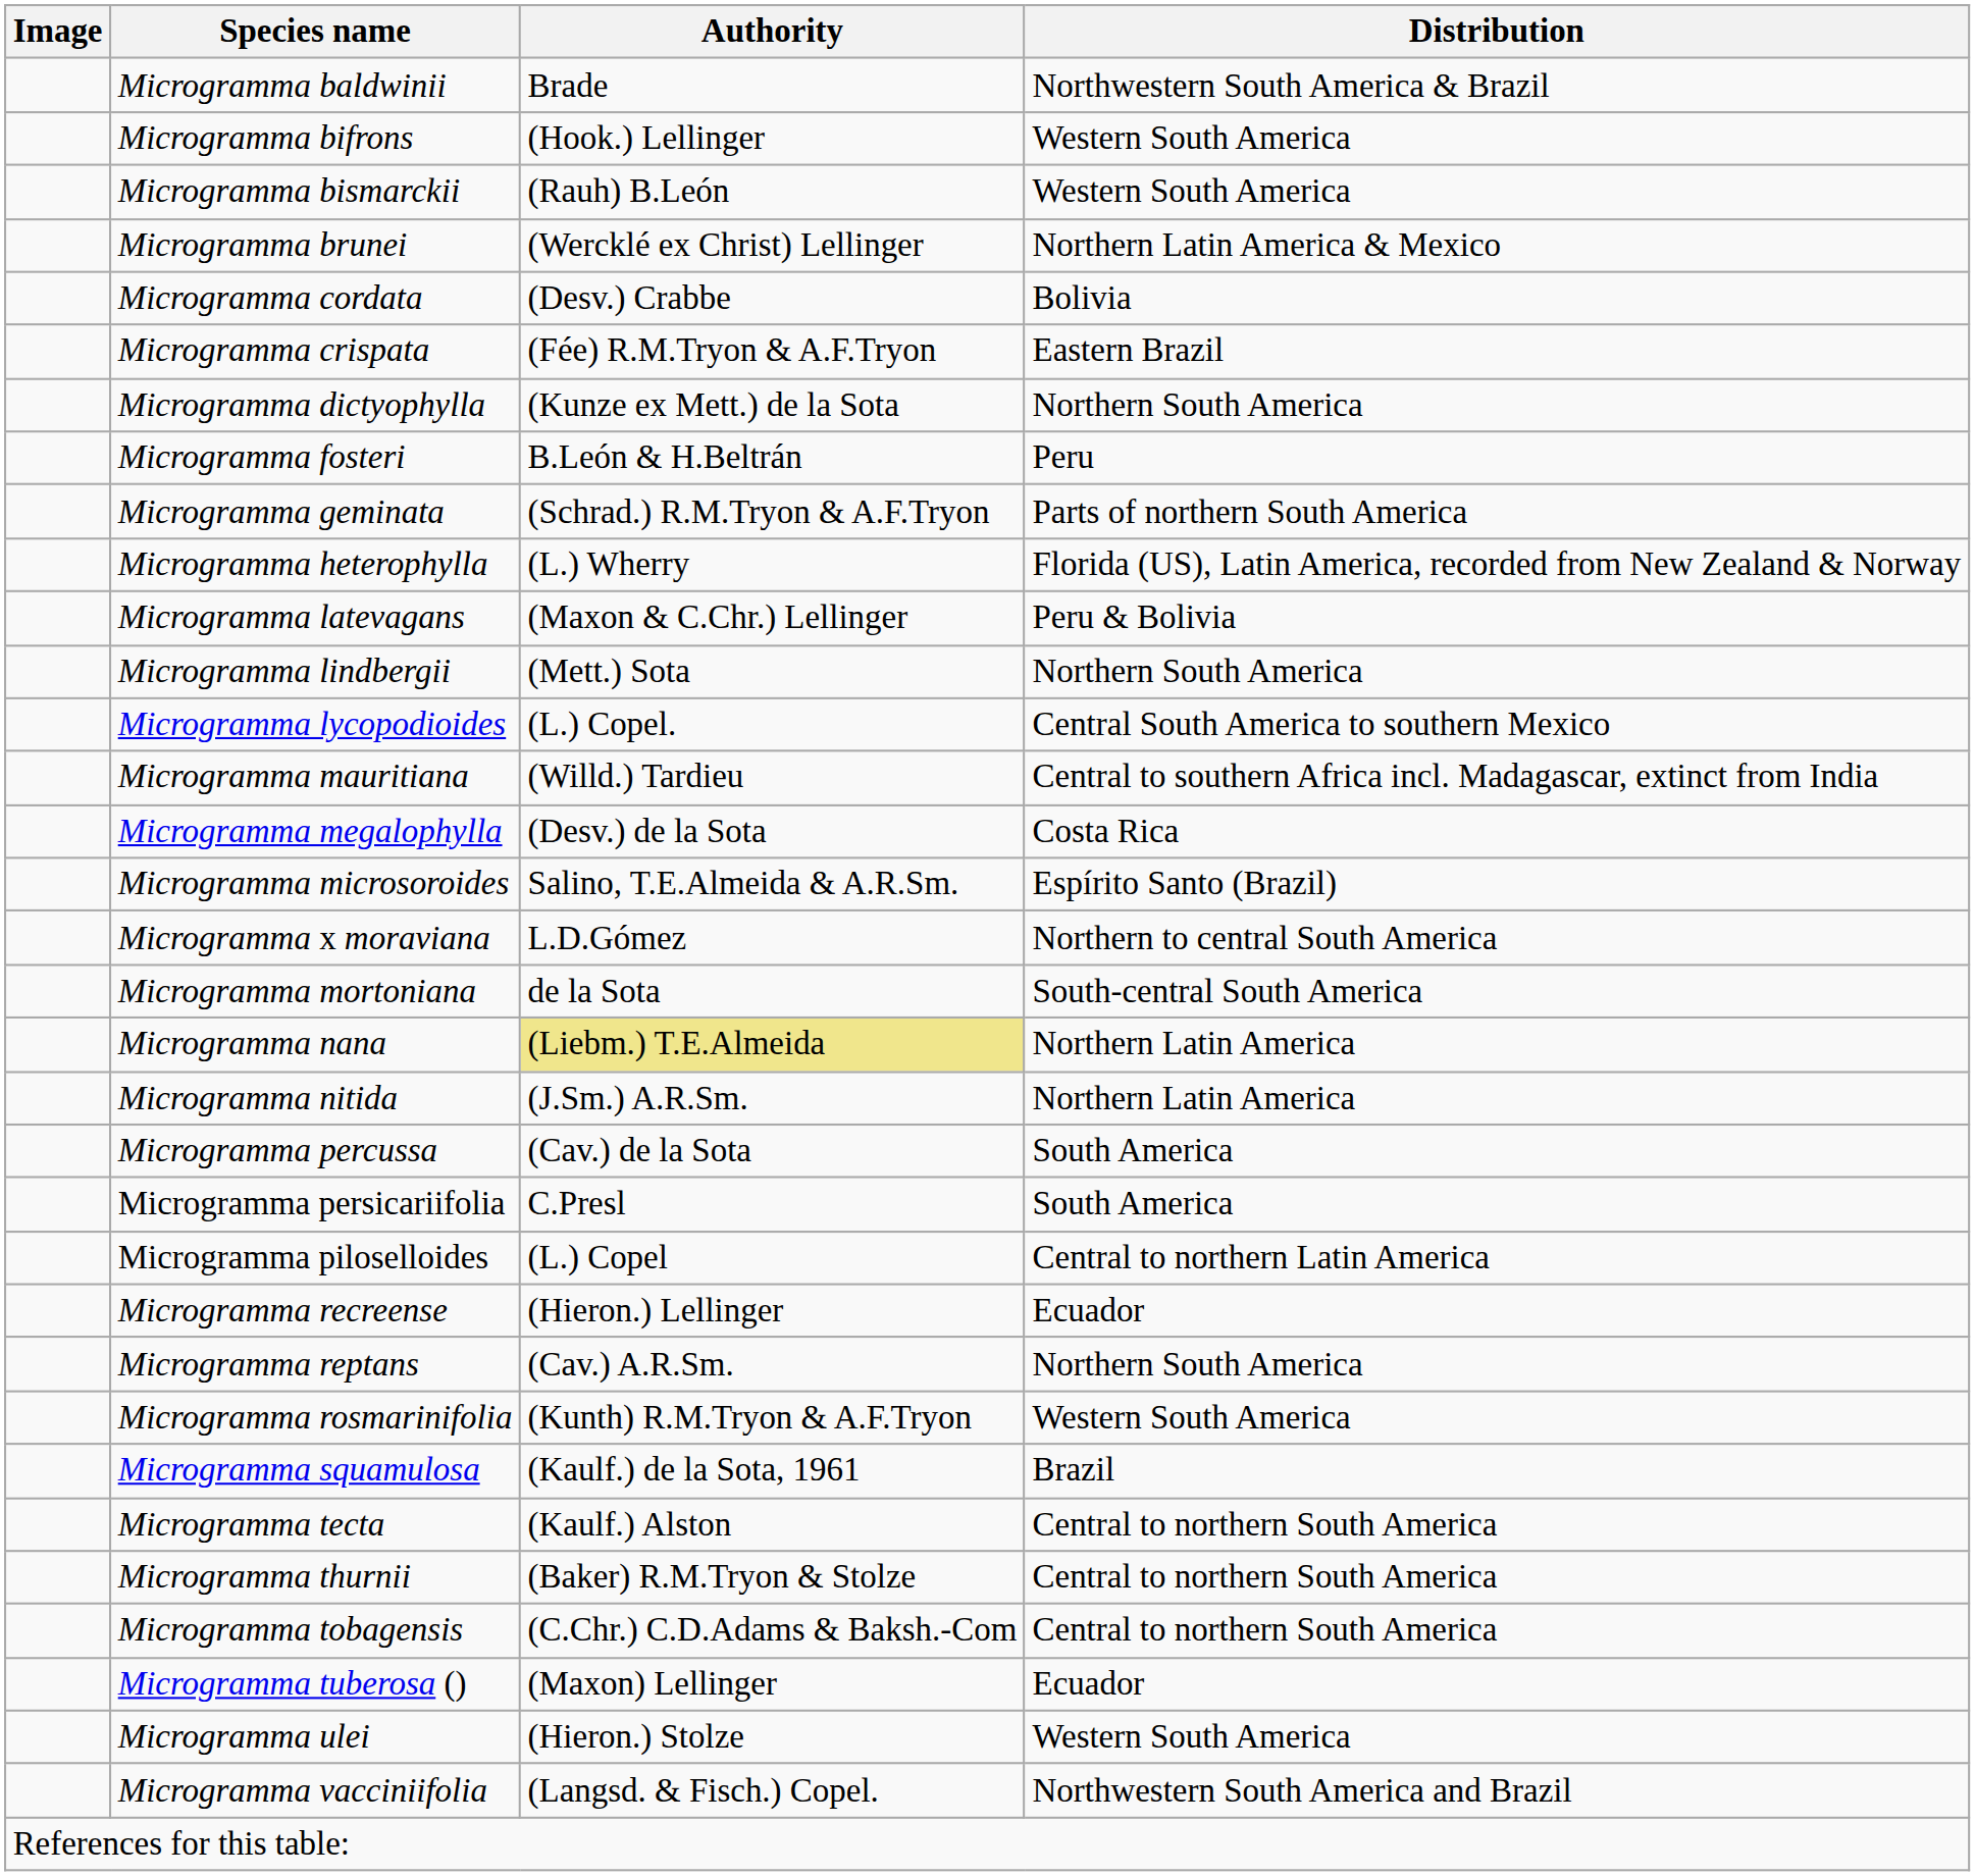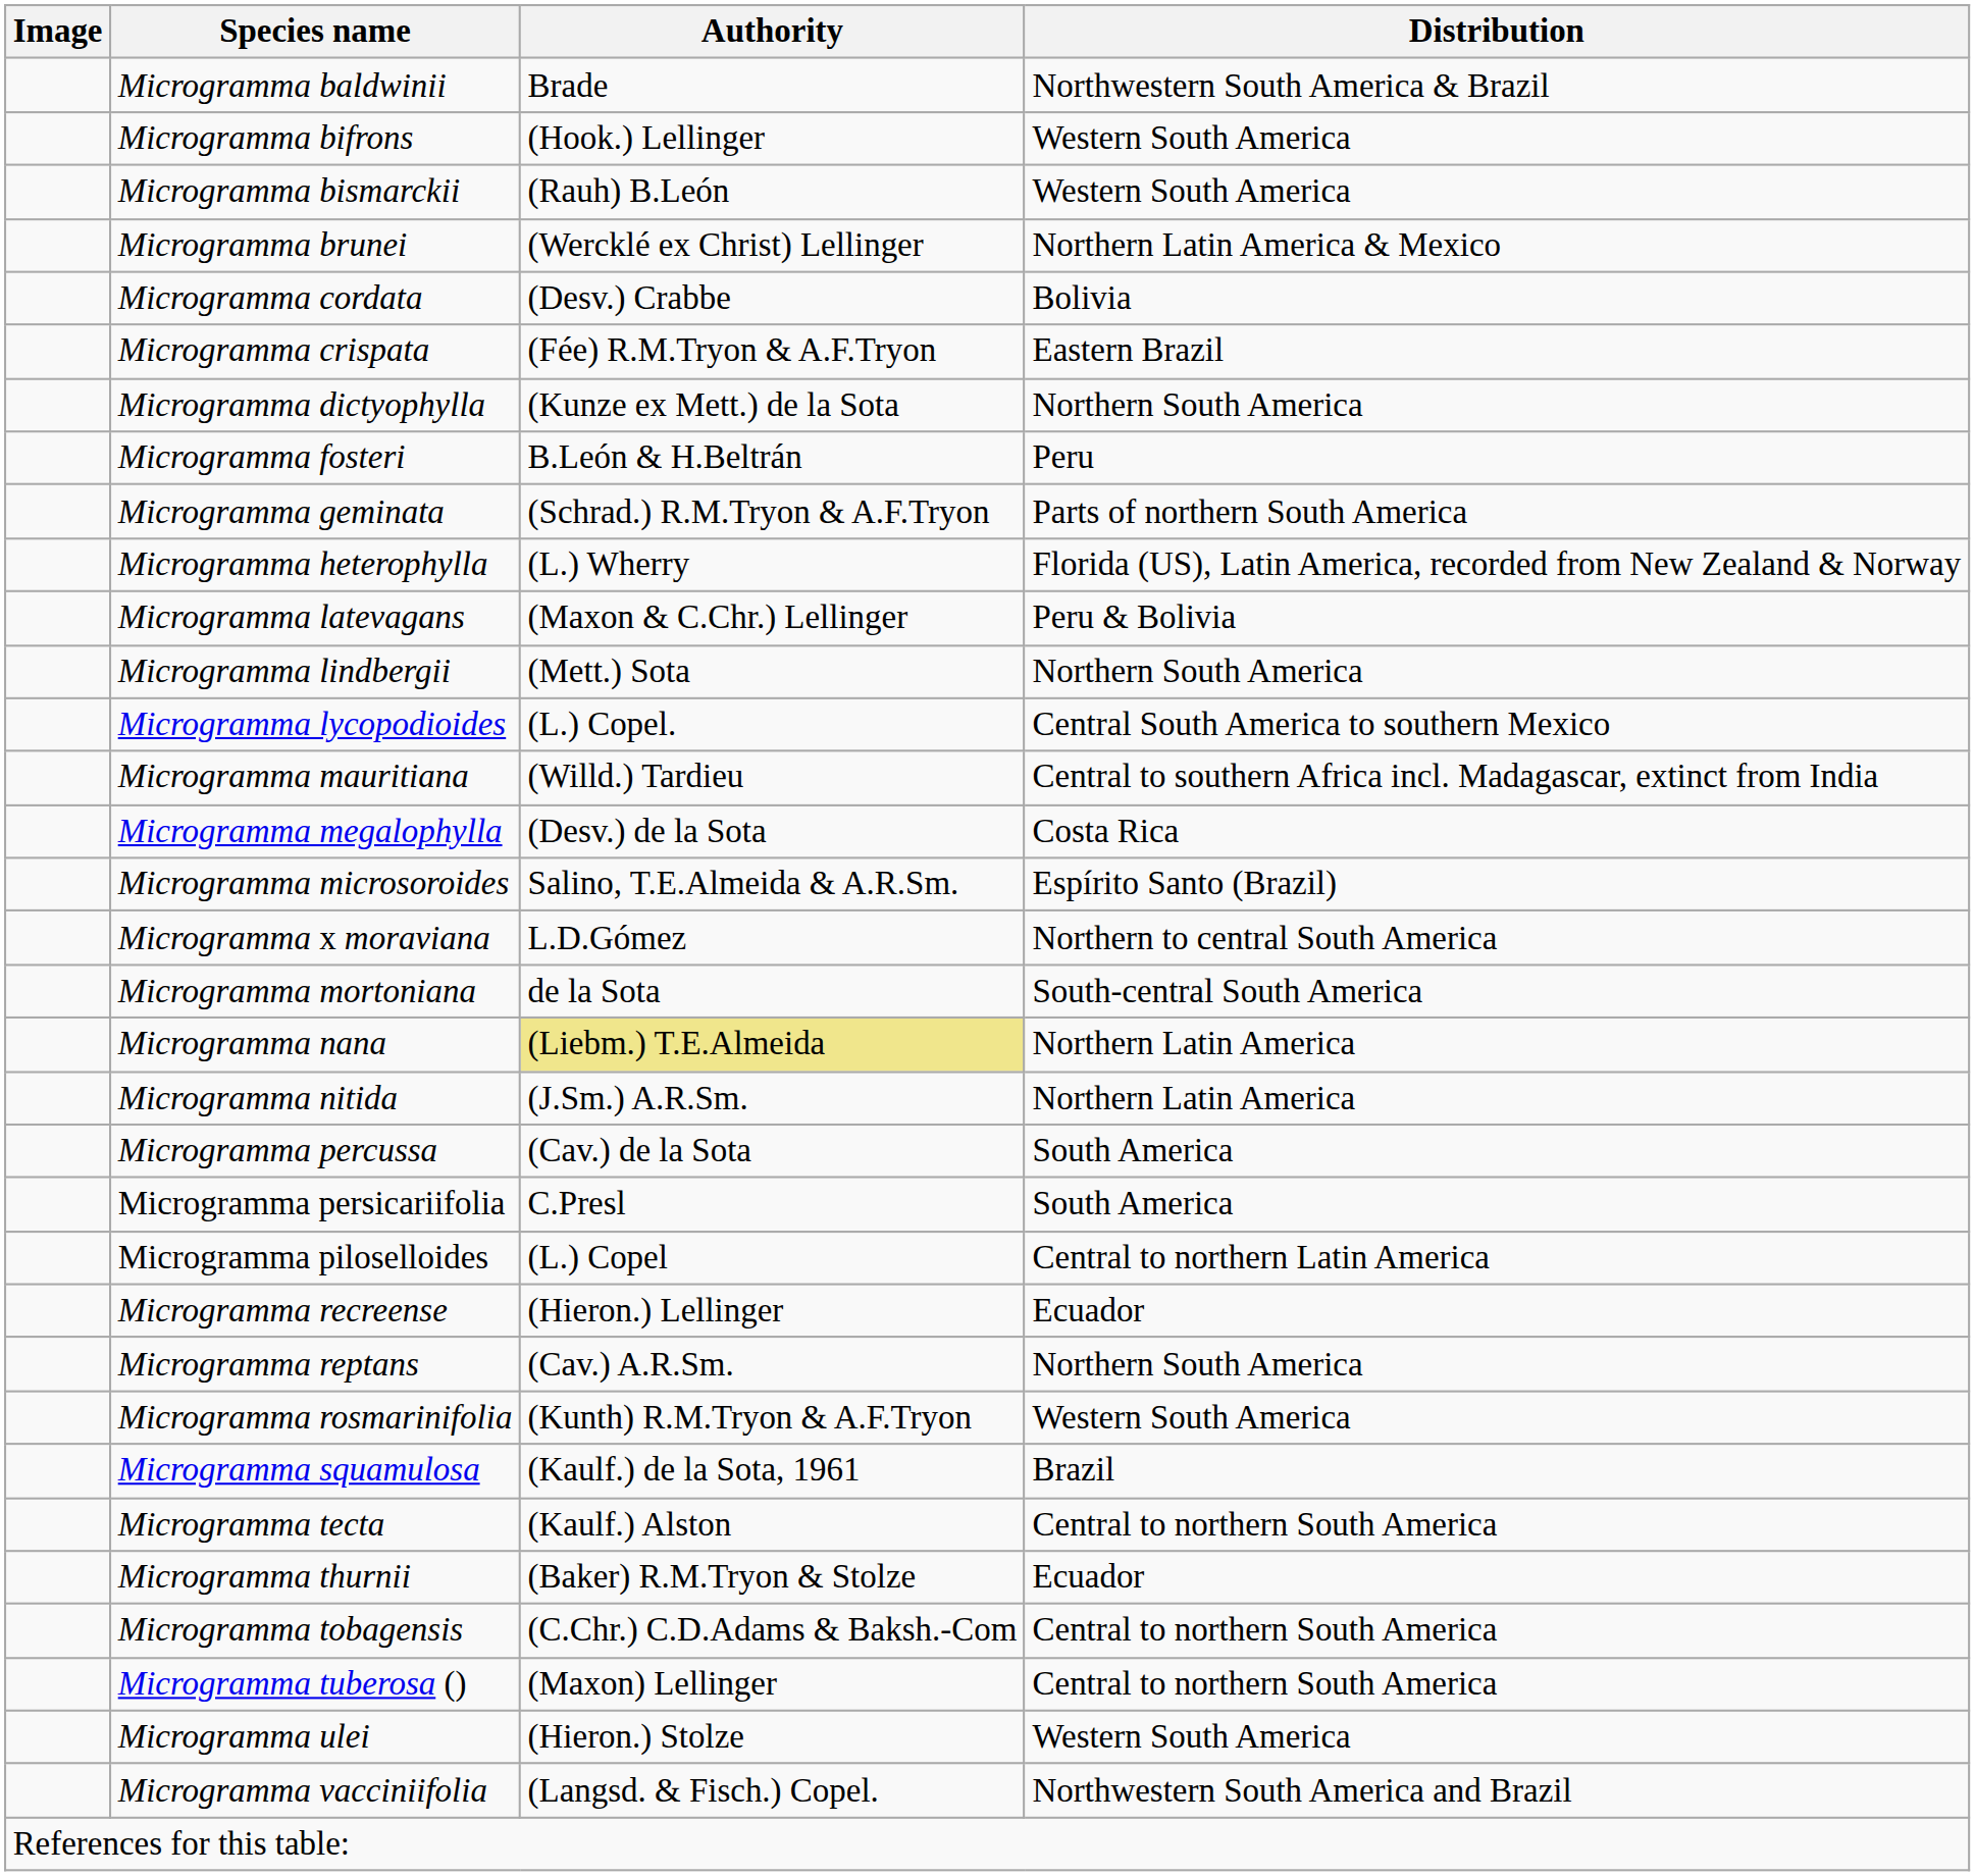 <table class="wikitable">
 <tr>
 <th>Image</th>
 <th>Species name</th>
 <th>Authority</th>
 <th>Distribution</th>
 </tr>
 <tr>
 <td></td>
 <td><em>Microgramma baldwinii</em></td>
 <td>Brade</td>
 <td>Northwestern South America & Brazil</td>
 </tr>
 <tr>
 <td></td>
 <td><em>Microgramma bifrons</em></td>
 <td>(Hook.) Lellinger</td>
 <td>Western South America</td>
 </tr>
 <tr>
 <td></td>
 <td><em>Microgramma bismarckii</em></td>
 <td>(Rauh) B.León</td>
 <td>Western South America</td>
 </tr>
 <tr>
 <td></td>
 <td><em>Microgramma brunei</em></td>
 <td>(Wercklé ex Christ) Lellinger</td>
 <td>Northern Latin America & Mexico</td>
 </tr>
 <tr>
 <td></td>
 <td><em>Microgramma cordata</em></td>
 <td>(Desv.) Crabbe</td>
 <td>Bolivia</td>
 </tr>
 <tr>
 <td></td>
 <td><em>Microgramma crispata</em></td>
 <td>(Fée) R.M.Tryon & A.F.Tryon</td>
 <td>Eastern Brazil</td>
 </tr>
 <tr>
 <td></td>
 <td><em>Microgramma dictyophylla</em></td>
 <td>(Kunze ex Mett.) de la Sota</td>
 <td>Northern South America</td>
 </tr>
 <tr>
 <td></td>
 <td><em>Microgramma fosteri</em></td>
 <td>B.León & H.Beltrán</td>
 <td>Peru</td>
 </tr>
 <tr>
 <td></td>
 <td><em>Microgramma geminata</em></td>
 <td>(Schrad.) R.M.Tryon & A.F.Tryon</td>
 <td>Parts of northern South America</td>
 </tr>
 <tr>
 <td></td>
 <td><em>Microgramma heterophylla</em></td>
 <td>(L.) Wherry</td>
 <td>Florida (US), Latin America, recorded from New Zealand & Norway</td>
 </tr>
 <tr>
 <td></td>
 <td><em>Microgramma latevagans</em></td>
 <td>(Maxon & C.Chr.) Lellinger</td>
 <td>Peru & Bolivia</td>
 </tr>
 <tr>
 <td></td>
 <td><em>Microgramma lindbergii</em></td>
 <td>(Mett.) Sota</td>
 <td>Northern South America</td>
 </tr>
 <tr>
 <td></td>
 <td><em><a href='#'>Microgramma lycopodioides</a></em></td>
 <td>(L.) Copel.</td>
 <td>Central South America to southern Mexico</td>
 </tr>
 <tr>
 <td></td>
 <td><em>Microgramma mauritiana</em></td>
 <td>(Willd.) Tardieu</td>
 <td>Central to southern Africa incl. Madagascar, extinct from India</td>
 </tr>
 <tr>
 <td></td>
 <td><em><a href='#'>Microgramma megalophylla</a></em></td>
 <td>(Desv.) de la Sota</td>
 <td>Costa Rica</td>
 </tr>
 <tr>
 <td></td>
 <td><em>Microgramma microsoroides</em></td>
 <td>Salino, T.E.Almeida & A.R.Sm.</td>
 <td>Espírito Santo (Brazil)</td>
 </tr>
 <tr>
 <td></td>
 <td><em>Microgramma</em> x <em>moraviana</em></td>
 <td>L.D.Gómez</td>
 <td>Northern to central South America</td>
 </tr>
 <tr>
 <td></td>
 <td><em>Microgramma mortoniana</em></td>
 <td>de la Sota</td>
 <td>South-central South America</td>
 </tr>
 <tr>
 <td></td>
 <td><em>Microgramma nana </em></td>
 <td style="background: khaki;">(Liebm.) T.E.Almeida</td>
 <td>Northern Latin America</td>
 </tr>
 <tr>
 <td></td>
 <td><em>Microgramma nitida</em></td>
 <td>(J.Sm.) A.R.Sm.</td>
 <td>Northern Latin America</td>
 </tr>
 <tr>
 <td></td>
 <td><em>Microgramma percussa</em> </td>
 <td>(Cav.) de la Sota</td>
 <td>South America</td>
 </tr>
 <tr>
 <td></td>
 <td>Microgramma persicariifolia</td>
 <td>C.Presl</td>
 <td>South America</td>
 </tr>
 <tr>
 <td></td>
 <td>Microgramma piloselloides</td>
 <td>(L.) Copel</td>
 <td>Central to northern Latin America</td>
 </tr>
 <tr>
 <td></td>
 <td><em>Microgramma recreense</em></td>
 <td>(Hieron.) Lellinger</td>
 <td>Ecuador</td>
 </tr>
 <tr>
 <td></td>
 <td><em>Microgramma reptans</em></td>
 <td>(Cav.) A.R.Sm.</td>
 <td>Northern South America</td>
 </tr>
 <tr>
 <td></td>
 <td><em>Microgramma rosmarinifolia</em></td>
 <td>(Kunth) R.M.Tryon & A.F.Tryon</td>
 <td>Western South America</td>
 </tr>
 <tr>
 <td></td>
 <td><em><a href='#'>Microgramma squamulosa</a></em></td>
 <td>(Kaulf.) de la Sota, 1961</td>
 <td>Brazil</td>
 </tr>
 <tr>
 <td></td>
 <td><em>Microgramma tecta</em></td>
 <td>(Kaulf.) Alston</td>
 <td>Central to northern South America</td>
 </tr>
 <tr>
 <td></td>
 <td><em>Microgramma thurnii</em></td>
 <td>(Baker) R.M.Tryon & Stolze</td>
-<td>Central to northern South America</td>
+<td>Ecuador</td>
 </tr>
 <tr>
 <td></td>
 <td><em>Microgramma tobagensis</em></td>
 <td>(C.Chr.) C.D.Adams & Baksh.-Com</td>
 <td>Central to northern South America</td>
 </tr>
 <tr>
 <td></td>
 <td><em><a href='#'>Microgramma tuberosa</a></em> ()</td>
 <td>(Maxon) Lellinger</td>
-<td>Ecuador</td>
+<td>Central to northern South America</td>
 </tr>
 <tr>
 <td></td>
 <td><em>Microgramma ulei</em></td>
 <td>(Hieron.) Stolze</td>
 <td>Western South America</td>
 </tr>
 <tr>
 <td></td>
 <td><em>Microgramma vacciniifolia</em></td>
 <td>(Langsd. & Fisch.) Copel.</td>
 <td>Northwestern South America and Brazil</td>
 </tr>
 <tr>
 <td colspan="4">References for this table:</td>
 </tr>
 </table>
